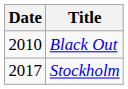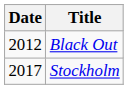 <table class="wikitable">
 <tr>
 <th>Date</th>
 <th>Title</th>
 </tr>
 <tr>
-<td>2010</td>
+<td>2012</td>
 <td><em><a href='#'>Black Out</a></em></td>
 </tr>
 <tr>
 <td>2017</td>
 <td><em><a href='#'>Stockholm</a></em></td>
 </tr>
 </table>
